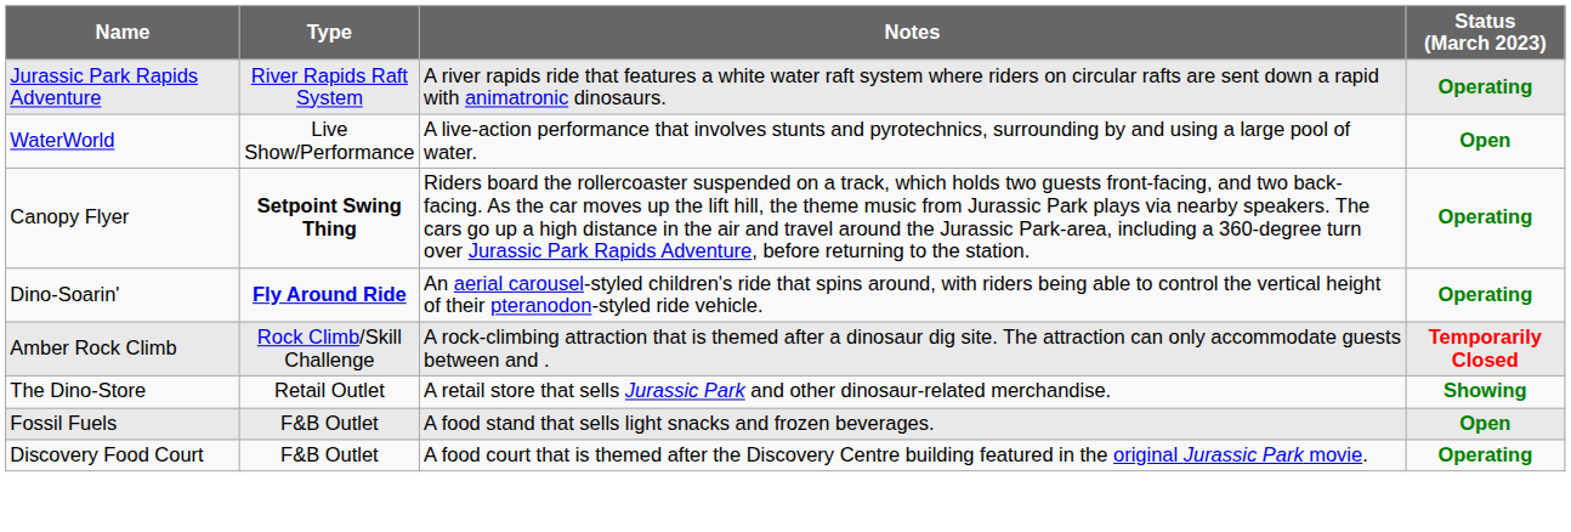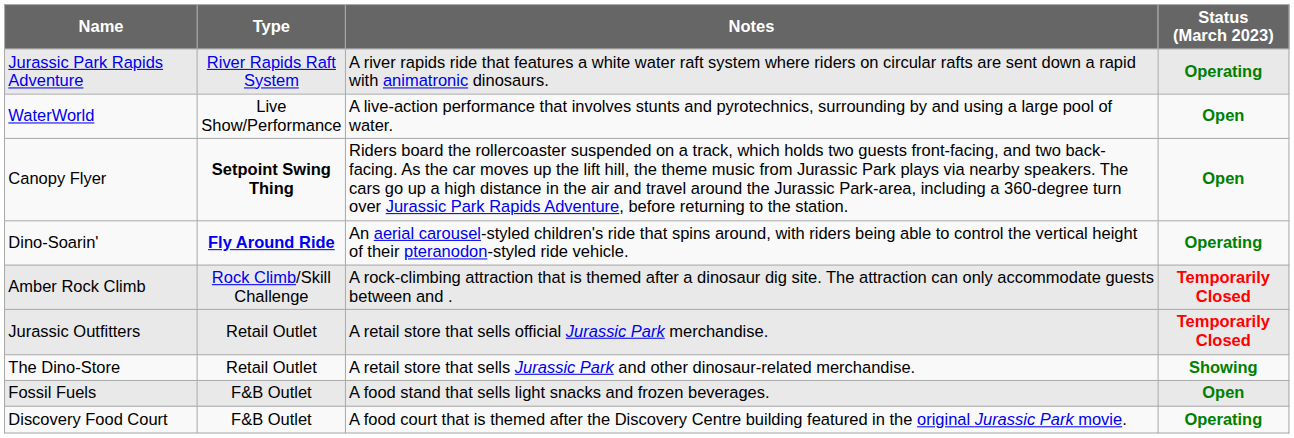 <table class=wikitable>
 <tr>
 <th scope="col" style="background:#666; color:#fff; width:180px;">Name</th>
 <th scope="col" style="background:#666; color:#fff; width:90px;">Type</th>
 <th style="background:#666; color:#fff;" scope="col">Notes</th>
 <th scope="col" style="background:#666; color:#fff; width:120px;">Status<br>(March 2023)</th>
 </tr>
 <tr style="background:#e9e9e9;">
 <td><a href='#'>Jurassic Park Rapids Adventure</a></td>
 <td align=center><a href='#'>River Rapids Raft System</a></td>
 <td>A river rapids ride that features a white water raft system where riders on circular rafts are sent down a rapid with <a href='#'>animatronic</a> dinosaurs.</td>
 <td style="color:green;" align=center><strong>Operating</strong></td>
 </tr>
 <tr>
 <td><a href='#'>WaterWorld</a></td>
 <td align=center>Live Show/Performance</td>
 <td>A live-action performance that involves stunts and pyrotechnics, surrounding by and using a large pool of water.</td>
 <td style="color:green;" align=center><strong>Open</strong></td>
 </tr>
 <tr>
 <td>Canopy Flyer</td>
 <td align="center"><strong>Setpoint Swing Thing</strong></td>
 <td>Riders board the rollercoaster suspended on a track, which holds two guests front-facing, and two back-facing. As the car moves up the lift hill, the theme music from Jurassic Park plays via nearby speakers. The cars go up a high distance in the air and travel around the Jurassic Park-area, including a 360-degree turn over <a href='#'>Jurassic Park Rapids Adventure</a>, before returning to the station.</td>
-<td style="color:green;" align="center"><strong>Operating</strong></td>
+<td style="color:green;" align=center><strong>Open</strong></td>
 </tr>
 <tr>
 <td>Dino-Soarin'</td>
 <td align="center"><strong><a href='#'>Fly Around Ride</a></strong></td>
 <td>An <a href='#'>aerial carousel</a>-styled children's ride that spins around, with riders being able to control the vertical height of their <a href='#'>pteranodon</a>-styled ride vehicle.</td>
 <td style="color:green;" align="center"><strong>Operating</strong></td>
 </tr>
 <tr style="background:#e9e9e9;">
 <td>Amber Rock Climb</td>
 <td align=center><a href='#'>Rock Climb</a>/Skill Challenge</td>
 <td>A rock-climbing attraction that is themed after a dinosaur dig site. The attraction can only accommodate guests between  and .</td>
+<td style="color:red;" align=center><strong>Temporarily Closed</strong></td>
+</tr>
+<tr style="background:#e9e9e9;">
+<td>Jurassic Outfitters</td>
+<td align=center>Retail Outlet</td>
+<td>A retail store that sells official <em><a href='#'>Jurassic Park</a></em> merchandise.</td>
 <td style="color:red;" align=center><strong>Temporarily Closed</strong></td>
 </tr>
 <tr>
 <td>The Dino-Store</td>
 <td align=center>Retail Outlet</td>
 <td>A retail store that sells <em><a href='#'>Jurassic Park</a></em> and other dinosaur-related merchandise.</td>
 <td style="color:green;" align=center><strong>Showing</strong></td>
 </tr>
 <tr style="background:#e9e9e9;">
 <td>Fossil Fuels</td>
 <td align=center><abbr>F&B</abbr> Outlet</td>
 <td>A food stand that sells light snacks and frozen beverages.</td>
 <td style="color:green;" align=center><strong>Open</strong></td>
 </tr>
 <tr>
 <td>Discovery Food Court</td>
 <td align=center><abbr>F&B</abbr> Outlet</td>
 <td>A food court that is themed after the Discovery Centre building featured in the <a href='#'>original <em>Jurassic Park</em> movie</a>.</td>
 <td style="color:green;" align="center"><strong>Operating</strong></td>
 </tr>
 </table>
